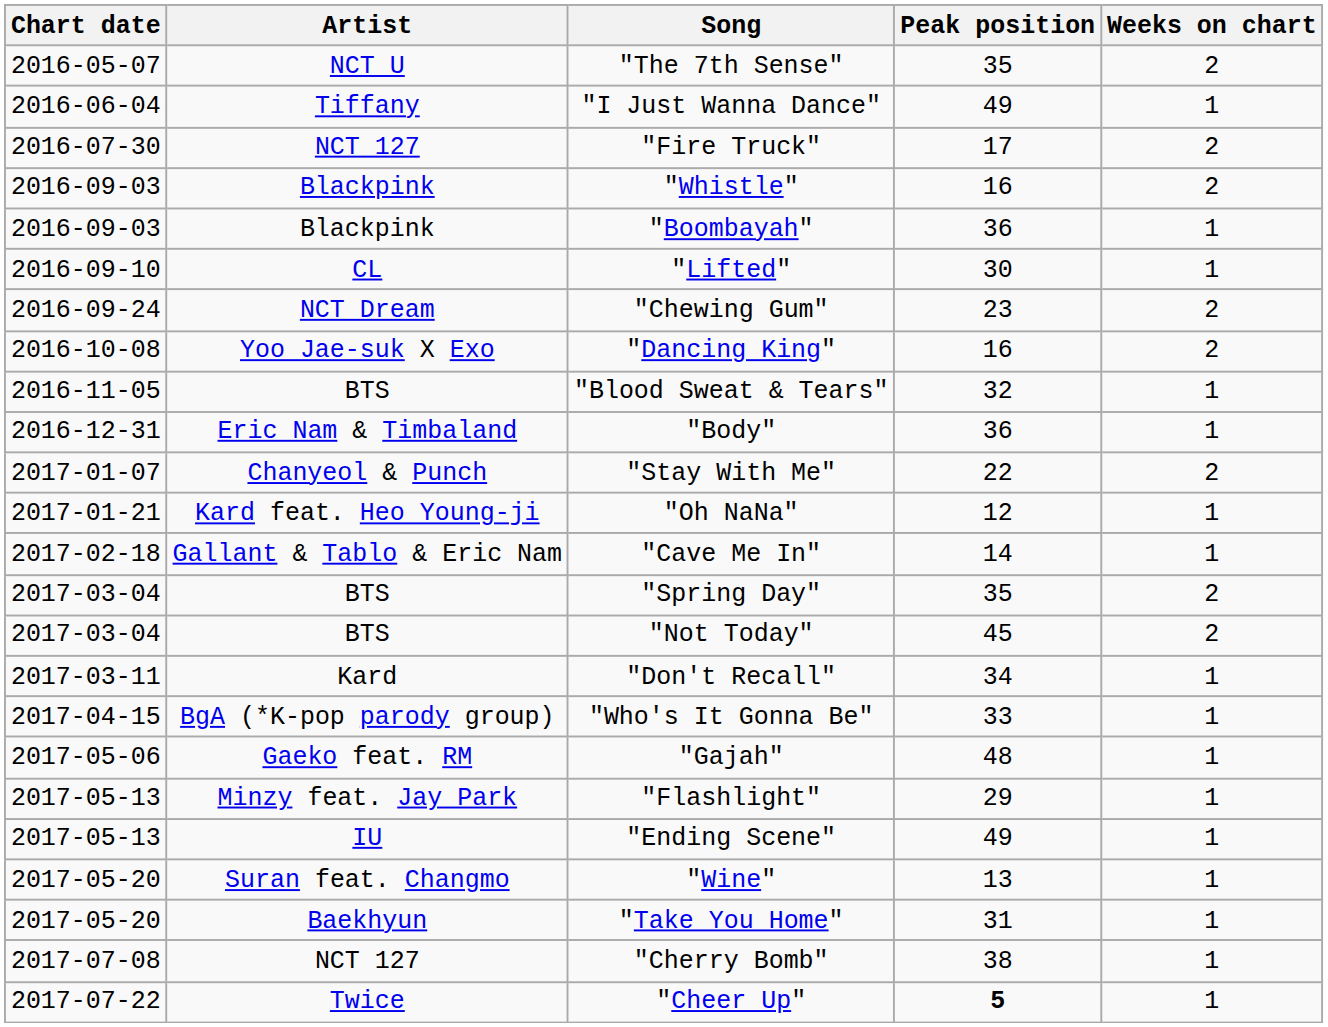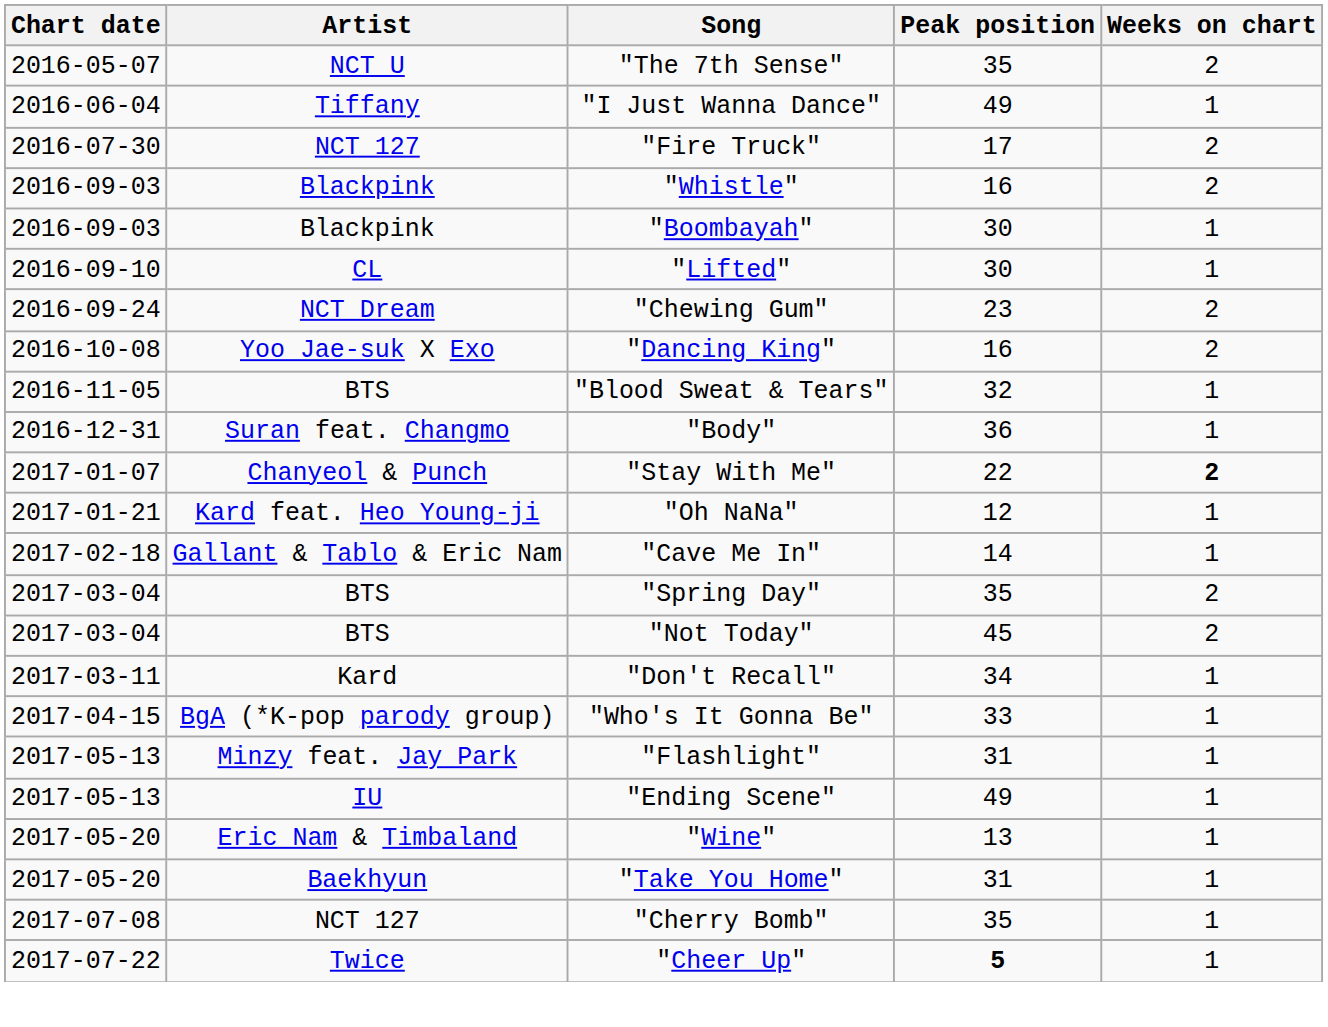 <table class="wikitable sortable" style="text-align:center">
 <tr>
 <th>Chart date</th>
 <th>Artist</th>
 <th>Song</th>
 <th>Peak position</th>
 <th>Weeks on chart</th>
 </tr>
 <tr>
 <td>2016-05-07</td>
 <td><a href='#'>NCT U</a></td>
 <td>"The 7th Sense"</td>
 <td>35</td>
 <td>2</td>
 </tr>
 <tr>
 <td>2016-06-04</td>
 <td><a href='#'>Tiffany</a></td>
 <td>"I Just Wanna Dance"</td>
 <td>49</td>
 <td>1</td>
 </tr>
 <tr>
 <td>2016-07-30</td>
 <td><a href='#'>NCT 127</a></td>
 <td>"Fire Truck"</td>
 <td>17</td>
 <td>2</td>
 </tr>
 <tr>
 <td>2016-09-03</td>
 <td><a href='#'>Blackpink</a></td>
 <td>"<a href='#'>Whistle</a>"</td>
 <td>16</td>
 <td>2</td>
 </tr>
 <tr>
 <td>2016-09-03</td>
 <td>Blackpink</td>
 <td>"<a href='#'>Boombayah</a>"</td>
-<td>36</td>
+<td>30</td>
 <td>1</td>
 </tr>
 <tr>
 <td>2016-09-10</td>
 <td><a href='#'>CL</a></td>
 <td>"<a href='#'>Lifted</a>"</td>
 <td>30</td>
 <td>1</td>
 </tr>
 <tr>
 <td>2016-09-24</td>
 <td><a href='#'>NCT Dream</a></td>
 <td>"Chewing Gum"</td>
 <td>23</td>
 <td>2</td>
 </tr>
 <tr>
 <td>2016-10-08</td>
 <td><a href='#'>Yoo Jae-suk</a> X <a href='#'>Exo</a></td>
 <td>"<a href='#'>Dancing King</a>"</td>
 <td>16</td>
 <td>2</td>
 </tr>
 <tr>
 <td>2016-11-05</td>
 <td>BTS</td>
 <td>"Blood Sweat & Tears"</td>
 <td>32</td>
 <td>1</td>
 </tr>
 <tr>
 <td>2016-12-31</td>
-<td><a href='#'>Eric Nam</a> & <a href='#'>Timbaland</a></td>
+<td><a href='#'>Suran</a> feat. <a href='#'>Changmo</a></td>
 <td>"Body"</td>
 <td>36</td>
 <td>1</td>
 </tr>
 <tr>
 <td>2017-01-07</td>
 <td><a href='#'>Chanyeol</a> & <a href='#'>Punch</a></td>
 <td>"Stay With Me"</td>
 <td>22</td>
-<td>2</td>
+<td><strong>2</strong></td>
 </tr>
 <tr>
 <td>2017-01-21</td>
 <td><a href='#'>Kard</a> feat. <a href='#'>Heo Young-ji</a></td>
 <td>"Oh NaNa"</td>
 <td>12</td>
 <td>1</td>
 </tr>
 <tr>
 <td>2017-02-18</td>
 <td><a href='#'>Gallant</a> & <a href='#'>Tablo</a> & Eric Nam</td>
 <td>"Cave Me In"</td>
 <td>14</td>
 <td>1</td>
 </tr>
 <tr>
 <td>2017-03-04</td>
 <td>BTS</td>
 <td>"Spring Day"</td>
 <td>35</td>
 <td>2</td>
 </tr>
 <tr>
 <td>2017-03-04</td>
 <td>BTS</td>
 <td>"Not Today"</td>
 <td>45</td>
 <td>2</td>
 </tr>
 <tr>
 <td>2017-03-11</td>
 <td>Kard</td>
 <td>"Don't Recall"</td>
 <td>34</td>
 <td>1</td>
 </tr>
 <tr>
 <td>2017-04-15</td>
 <td><a href='#'>BgA</a> (*K-pop <a href='#'>parody</a> group)</td>
 <td>"Who's It Gonna Be"</td>
 <td>33</td>
 <td>1</td>
 </tr>
 <tr>
-<td>2017-05-06</td>
-<td><a href='#'>Gaeko</a> feat. <a href='#'>RM</a></td>
-<td>"Gajah"</td>
-<td>48</td>
-<td>1</td>
-</tr>
-<tr>
 <td>2017-05-13</td>
 <td><a href='#'>Minzy</a> feat. <a href='#'>Jay Park</a></td>
 <td>"Flashlight"</td>
-<td>29</td>
+<td>31</td>
 <td>1</td>
 </tr>
 <tr>
 <td>2017-05-13</td>
 <td><a href='#'>IU</a></td>
 <td>"Ending Scene"</td>
 <td>49</td>
 <td>1</td>
 </tr>
 <tr>
 <td>2017-05-20</td>
-<td><a href='#'>Suran</a> feat. <a href='#'>Changmo</a></td>
+<td><a href='#'>Eric Nam</a> & <a href='#'>Timbaland</a></td>
 <td>"<a href='#'>Wine</a>"</td>
 <td>13</td>
 <td>1</td>
 </tr>
 <tr>
 <td>2017-05-20</td>
 <td><a href='#'>Baekhyun</a></td>
 <td>"<a href='#'>Take You Home</a>"</td>
 <td>31</td>
 <td>1</td>
 </tr>
 <tr>
 <td>2017-07-08</td>
 <td>NCT 127</td>
 <td>"Cherry Bomb"</td>
-<td>38</td>
+<td>35</td>
 <td>1</td>
 </tr>
 <tr>
 <td>2017-07-22</td>
 <td><a href='#'>Twice</a></td>
 <td>"<a href='#'>Cheer Up</a>"</td>
 <td><span><strong>5</strong></span></td>
 <td>1</td>
 </tr>
 </table>
